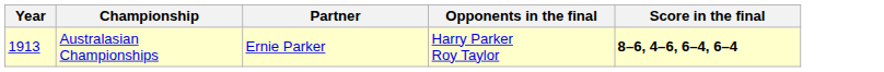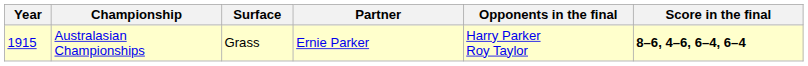 <table class="sortable wikitable">
 <tr>
 <th width="50">Year</th>
 <th width="200">Championship</th>
+<th width="80">Surface</th>
 <th width="200">Partner</th>
 <th width="200">Opponents in the final</th>
 <th width="200">Score in the final</th>
 </tr>
 <tr bgcolor="#FFFFCC">
-<td><a href='#'>1913</a></td>
+<td><a href='#'>1915</a></td>
 <td><a href='#'>Australasian Championships</a></td>
+<td>Grass</td>
 <td> <a href='#'>Ernie Parker</a></td>
 <td> <a href='#'>Harry Parker</a> <br>  <a href='#'>Roy Taylor</a></td>
 <td><strong>8–6, 4–6, 6–4, 6–4</strong></td>
 </tr>
 </table>
